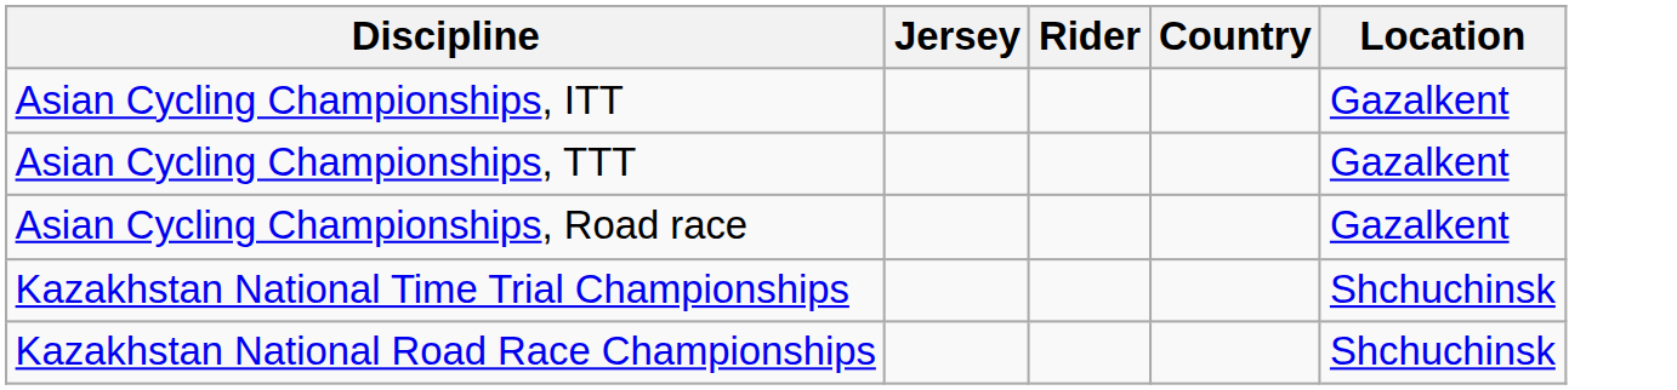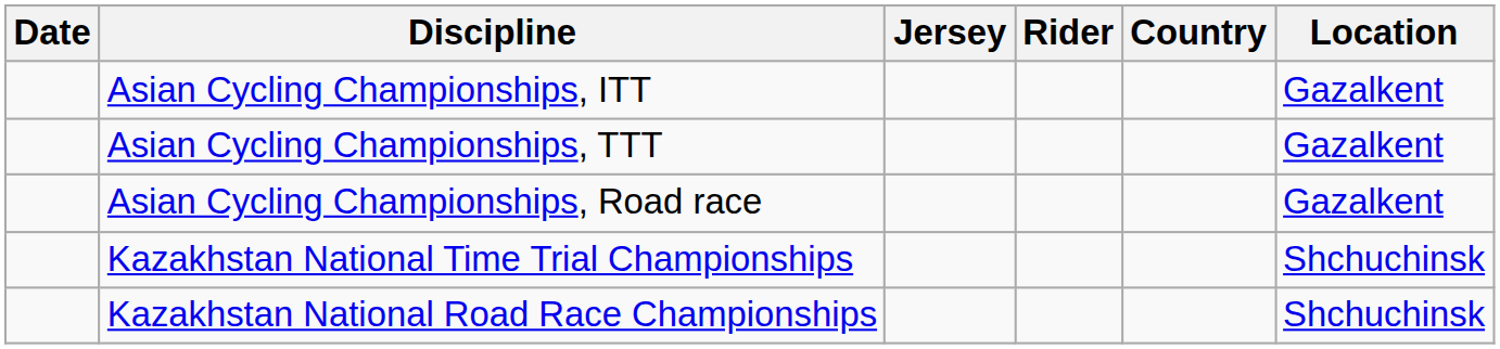 <table class="wikitable">
 <tr>
+<th>Date</th>
 <th>Discipline</th>
 <th>Jersey</th>
 <th>Rider</th>
 <th>Country</th>
 <th>Location</th>
 </tr>
 <tr>
+<td></td>
 <td><a href='#'>Asian Cycling Championships</a>, ITT</td>
 <td></td>
 <td></td>
 <td></td>
 <td><a href='#'>Gazalkent</a></td>
 </tr>
 <tr>
+<td></td>
 <td><a href='#'>Asian Cycling Championships</a>, TTT</td>
 <td></td>
 <td style="text-align:center;"></td>
 <td></td>
 <td><a href='#'>Gazalkent</a></td>
 </tr>
 <tr>
+<td></td>
 <td><a href='#'>Asian Cycling Championships</a>, Road race</td>
 <td></td>
 <td></td>
 <td></td>
 <td><a href='#'>Gazalkent</a></td>
 </tr>
 <tr>
+<td></td>
 <td><a href='#'>Kazakhstan National Time Trial Championships</a></td>
 <td></td>
 <td></td>
 <td></td>
 <td><a href='#'>Shchuchinsk</a></td>
 </tr>
 <tr>
+<td></td>
 <td><a href='#'>Kazakhstan National Road Race Championships</a></td>
 <td></td>
 <td></td>
 <td></td>
 <td><a href='#'>Shchuchinsk</a></td>
 </tr>
 </table>
